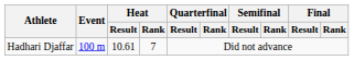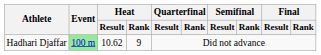 <table class=wikitable style="font-size:90%">
 <tr>
 <th rowspan="2">Athlete</th>
 <th rowspan="2">Event</th>
 <th colspan="2">Heat</th>
 <th colspan="2">Quarterfinal</th>
 <th colspan="2">Semifinal</th>
 <th colspan="2">Final</th>
 </tr>
 <tr style="font-size:95%">
 <th>Result</th>
 <th>Rank</th>
 <th>Result</th>
 <th>Rank</th>
 <th>Result</th>
 <th>Rank</th>
 <th>Result</th>
 <th>Rank</th>
 </tr>
 <tr align=center>
 <td align=left>Hadhari Djaffar</td>
-<td align=left><a href='#'>100 m</a></td>
-<td>10.61</td>
-<td>7</td>
+<td align=left style="background: lightgreen;"><a href='#'>100 m</a></td>
+<td>10.62</td>
+<td>9</td>
 <td colspan=6>Did not advance</td>
 </tr>
 </table>
